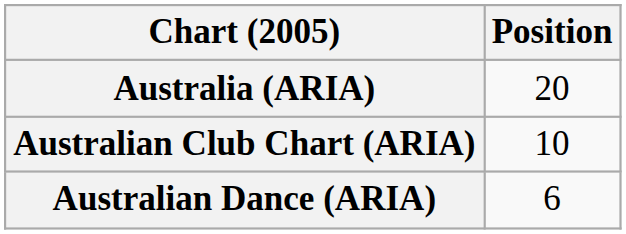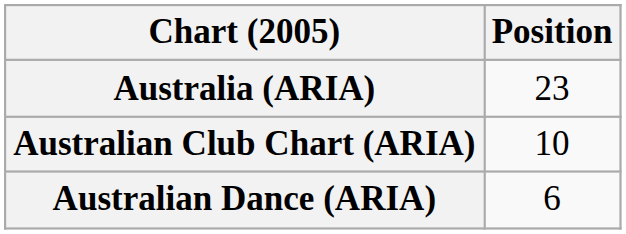 <table class="wikitable sortable plainrowheaders" style="text-align:center">
 <tr>
 <th>Chart (2005)</th>
 <th>Position</th>
 </tr>
 <tr>
 <th scope="row">Australia (ARIA)</th>
-<td>20</td>
+<td>23</td>
 </tr>
 <tr>
 <th scope="row">Australian Club Chart (ARIA)</th>
 <td>10</td>
 </tr>
 <tr>
 <th scope="row">Australian Dance (ARIA)</th>
 <td>6</td>
 </tr>
 </table>
